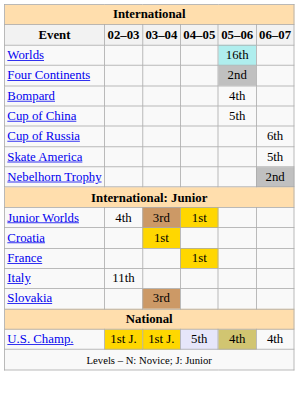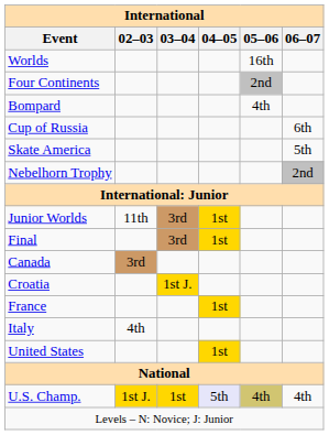 <table class="wikitable" style="text-align:center">
 <tr>
 <th colspan="6" style="background-color: #ffdead; " align="center">International</th>
 </tr>
 <tr>
 <th>Event</th>
 <th>02–03</th>
 <th>03–04</th>
 <th>04–05</th>
 <th>05–06</th>
 <th>06–07</th>
 </tr>
 <tr>
 <td align=left><a href='#'>Worlds</a></td>
 <td></td>
 <td></td>
 <td></td>
-<td style="background: paleturquoise;">16th</td>
+<td>16th</td>
 <td></td>
 </tr>
 <tr>
 <td align=left><a href='#'>Four Continents</a></td>
 <td></td>
 <td></td>
 <td></td>
 <td bgcolor=silver>2nd</td>
 <td></td>
 </tr>
 <tr>
 <td align=left> <a href='#'>Bompard</a></td>
 <td></td>
 <td></td>
 <td></td>
 <td>4th</td>
-<td></td>
-</tr>
-<tr>
-<td align=left> <a href='#'>Cup of China</a></td>
-<td></td>
-<td></td>
-<td></td>
-<td>5th</td>
 <td></td>
 </tr>
 <tr>
 <td align=left> <a href='#'>Cup of Russia</a></td>
 <td></td>
 <td></td>
 <td></td>
 <td></td>
 <td>6th</td>
 </tr>
 <tr>
 <td align=left> <a href='#'>Skate America</a></td>
 <td></td>
 <td></td>
 <td></td>
 <td></td>
 <td>5th</td>
 </tr>
 <tr>
 <td align=left><a href='#'>Nebelhorn Trophy</a></td>
 <td></td>
 <td></td>
 <td></td>
 <td></td>
 <td bgcolor=silver>2nd</td>
 </tr>
 <tr>
 <th colspan="6" style="background-color: #ffdead; " align="center">International: Junior</th>
 </tr>
 <tr>
 <td align=left><a href='#'>Junior Worlds</a></td>
-<td>4th</td>
+<td>11th</td>
 <td bgcolor=cc9966>3rd</td>
 <td bgcolor=gold>1st</td>
 <td></td>
 <td></td>
 </tr>
 <tr>
+<td align=left> <a href='#'>Final</a></td>
+<td></td>
+<td bgcolor=cc9966>3rd</td>
+<td bgcolor=gold>1st</td>
+<td></td>
+<td></td>
+</tr>
+<tr>
+<td align=left> <a href='#'>Canada</a></td>
+<td bgcolor="cc9966">3rd</td>
+<td></td>
+<td></td>
+<td></td>
+<td></td>
+</tr>
+<tr>
 <td align=left> <a href='#'>Croatia</a></td>
 <td></td>
-<td bgcolor=gold>1st</td>
+<td bgcolor=gold>1st J.</td>
 <td></td>
 <td></td>
 <td></td>
 </tr>
 <tr>
 <td align=left> <a href='#'>France</a></td>
 <td></td>
 <td></td>
 <td bgcolor=gold>1st</td>
 <td></td>
 <td></td>
 </tr>
 <tr>
 <td align=left> <a href='#'>Italy</a></td>
-<td>11th</td>
+<td>4th</td>
 <td></td>
 <td></td>
 <td></td>
 <td></td>
 </tr>
 <tr>
-<td align=left> <a href='#'>Slovakia</a></td>
+<td align=left> <a href='#'>United States</a></td>
 <td></td>
-<td bgcolor=cc9966>3rd</td>
 <td></td>
+<td bgcolor=gold>1st</td>
 <td></td>
 <td></td>
 </tr>
 <tr>
 <th colspan="6" style="background-color: #ffdead; " align="center">National</th>
 </tr>
 <tr>
 <td align=left><a href='#'>U.S. Champ.</a></td>
 <td bgcolor="gold">1st J.</td>
-<td bgcolor=gold>1st J.</td>
+<td bgcolor=gold>1st</td>
 <td style="background: lavender;">5th</td>
 <td bgcolor=d1c571>4th</td>
 <td>4th</td>
 </tr>
 <tr>
 <td colspan="6" align="center"><small> Levels – N: Novice; J: Junior </small></td>
 </tr>
 </table>
